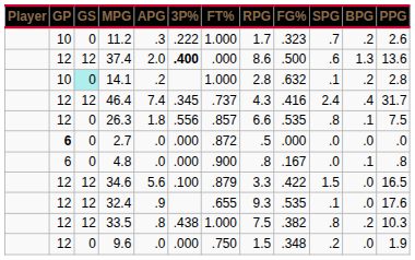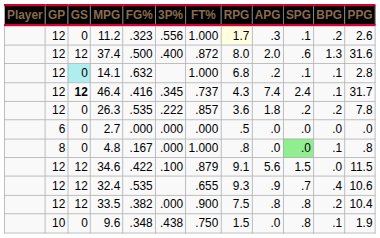 <table class="wikitable sortable" style="text-align:right;">
 <tr>
 <th style="background:#010101; color:#896C4C; border-top:#D50032 3px solid; border-bottom:#D50032 3px solid;">Player</th>
 <th style="background:#010101; color:#896C4C; border-top:#D50032 3px solid; border-bottom:#D50032 3px solid;">GP</th>
 <th style="background:#010101; color:#896C4C; border-top:#D50032 3px solid; border-bottom:#D50032 3px solid;">GS</th>
 <th style="background:#010101; color:#896C4C; border-top:#D50032 3px solid; border-bottom:#D50032 3px solid;">MPG</th>
-<th style="background:#010101; color:#896C4C; border-top:#D50032 3px solid; border-bottom:#D50032 3px solid;">APG</th>
+<th style="background:#010101; color:#896C4C; border-top:#D50032 3px solid; border-bottom:#D50032 3px solid;">FG%</th>
 <th style="background:#010101; color:#896C4C; border-top:#D50032 3px solid; border-bottom:#D50032 3px solid;">3P%</th>
 <th style="background:#010101; color:#896C4C; border-top:#D50032 3px solid; border-bottom:#D50032 3px solid;">FT%</th>
 <th style="background:#010101; color:#896C4C; border-top:#D50032 3px solid; border-bottom:#D50032 3px solid;">RPG</th>
-<th style="background:#010101; color:#896C4C; border-top:#D50032 3px solid; border-bottom:#D50032 3px solid;">FG%</th>
+<th style="background:#010101; color:#896C4C; border-top:#D50032 3px solid; border-bottom:#D50032 3px solid;">APG</th>
 <th style="background:#010101; color:#896C4C; border-top:#D50032 3px solid; border-bottom:#D50032 3px solid;">SPG</th>
 <th style="background:#010101; color:#896C4C; border-top:#D50032 3px solid; border-bottom:#D50032 3px solid;">BPG</th>
 <th style="background:#010101; color:#896C4C; border-top:#D50032 3px solid; border-bottom:#D50032 3px solid;">PPG</th>
 </tr>
 <tr>
 <td style="text-align:left;"></td>
-<td>10</td>
+<td>12</td>
 <td>0</td>
 <td>11.2</td>
+<td>.323</td>
+<td>.556</td>
+<td>1.000</td>
+<td style="background: lightyellow;">1.7</td>
 <td>.3</td>
-<td>.222</td>
-<td>1.000</td>
-<td>1.7</td>
-<td>.323</td>
-<td>.7</td>
+<td>.1</td>
 <td>.2</td>
 <td>2.6</td>
 </tr>
 <tr>
 <td style="text-align:left;"></td>
 <td>12</td>
 <td>12</td>
 <td>37.4</td>
+<td>.500</td>
+<td>.400</td>
+<td>.872</td>
+<td>8.0</td>
 <td>2.0</td>
-<td><strong>.400</strong></td>
-<td>.000</td>
-<td>8.6</td>
-<td>.500</td>
 <td>.6</td>
 <td>1.3</td>
-<td>13.6</td>
+<td>31.6</td>
 </tr>
 <tr>
 <td style="text-align:left;"></td>
-<td>10</td>
+<td>12</td>
 <td style="background: paleturquoise;">0</td>
 <td>14.1</td>
-<td>.2</td>
+<td>.632</td>
 <td></td>
 <td>1.000</td>
-<td>2.8</td>
-<td>.632</td>
+<td>6.8</td>
+<td>.2</td>
 <td>.1</td>
-<td>.2</td>
+<td>.1</td>
 <td>2.8</td>
 </tr>
 <tr>
 <td style="text-align:left;"></td>
 <td>12</td>
-<td>12</td>
+<td><strong>12</strong></td>
 <td>46.4</td>
-<td>7.4</td>
+<td>.416</td>
 <td>.345</td>
 <td>.737</td>
 <td>4.3</td>
-<td>.416</td>
+<td>7.4</td>
 <td>2.4</td>
-<td>.4</td>
+<td>.1</td>
 <td>31.7</td>
 </tr>
 <tr>
 <td style="text-align:left;"></td>
 <td>12</td>
 <td>0</td>
 <td>26.3</td>
+<td>.535</td>
+<td>.222</td>
+<td>.857</td>
+<td>3.6</td>
 <td>1.8</td>
-<td>.556</td>
-<td>.857</td>
-<td>6.6</td>
-<td>.535</td>
-<td>.8</td>
-<td>.1</td>
-<td>7.5</td>
+<td>.2</td>
+<td>.2</td>
+<td>7.8</td>
 </tr>
 <tr>
 <td style="text-align:left;"></td>
-<td><strong>6</strong></td>
+<td>6</td>
 <td>0</td>
 <td>2.7</td>
+<td>.000</td>
+<td>.000</td>
+<td>.000</td>
+<td>.5</td>
 <td>.0</td>
-<td>.000</td>
-<td>.872</td>
-<td>.5</td>
-<td>.000</td>
 <td>.0</td>
 <td>.0</td>
 <td>.0</td>
 </tr>
 <tr>
 <td style="text-align:left;"></td>
-<td>6</td>
+<td>8</td>
 <td>0</td>
 <td>4.8</td>
+<td>.167</td>
+<td>.000</td>
+<td>1.000</td>
+<td>.8</td>
 <td>.0</td>
-<td>.000</td>
-<td>.900</td>
-<td>.8</td>
-<td>.167</td>
-<td>.0</td>
+<td style="background: lightgreen;">.0</td>
 <td>.1</td>
 <td>.8</td>
 </tr>
 <tr>
 <td style="text-align:left;"></td>
 <td>12</td>
 <td>12</td>
 <td>34.6</td>
-<td>5.6</td>
+<td>.422</td>
 <td>.100</td>
 <td>.879</td>
-<td>3.3</td>
-<td>.422</td>
+<td>9.1</td>
+<td>5.6</td>
 <td>1.5</td>
 <td>.0</td>
-<td>16.5</td>
+<td>11.5</td>
 </tr>
 <tr>
 <td style="text-align:left;"></td>
 <td>12</td>
 <td>12</td>
 <td>32.4</td>
-<td>.9</td>
+<td>.535</td>
 <td></td>
 <td>.655</td>
 <td>9.3</td>
-<td>.535</td>
-<td>.1</td>
-<td>.0</td>
-<td>17.6</td>
+<td>.9</td>
+<td>.7</td>
+<td>.4</td>
+<td>10.6</td>
 </tr>
 <tr>
 <td style="text-align:left;"></td>
 <td>12</td>
 <td>12</td>
 <td>33.5</td>
+<td>.382</td>
+<td>.000</td>
+<td>.900</td>
+<td>7.5</td>
 <td>.8</td>
-<td>.438</td>
-<td>1.000</td>
-<td>7.5</td>
-<td>.382</td>
 <td>.8</td>
 <td>.2</td>
-<td>10.3</td>
+<td>10.4</td>
 </tr>
 <tr>
 <td style="text-align:left;"></td>
-<td>12</td>
+<td>10</td>
 <td>0</td>
 <td>9.6</td>
-<td>.0</td>
-<td>.000</td>
+<td>.348</td>
+<td>.438</td>
 <td>.750</td>
 <td>1.5</td>
-<td>.348</td>
-<td>.2</td>
 <td>.0</td>
+<td>.8</td>
+<td>.1</td>
 <td>1.9</td>
 </tr>
 </table>
